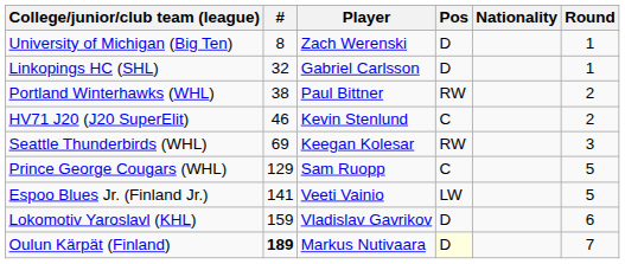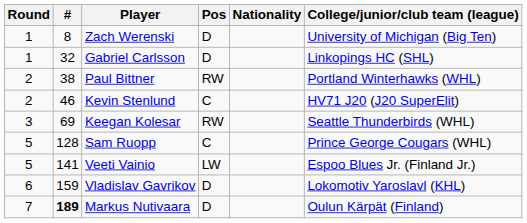 <table class="wikitable">
 <tr>
-<th>College/junior/club team (league)</th>
+<th>Round</th>
 <th>#</th>
 <th>Player</th>
 <th>Pos</th>
 <th>Nationality</th>
-<th>Round</th>
+<th>College/junior/club team (league)</th>
 </tr>
 <tr>
-<td><a href='#'>University of Michigan</a> (<a href='#'>Big Ten</a>)</td>
+<td style="text-align:center">1</td>
 <td style="text-align:center">8</td>
 <td><a href='#'>Zach Werenski</a></td>
 <td>D</td>
 <td></td>
-<td style="text-align:center">1</td>
+<td><a href='#'>University of Michigan</a> (<a href='#'>Big Ten</a>)</td>
 </tr>
 <tr>
-<td><a href='#'>Linkopings HC</a> (<a href='#'>SHL</a>)</td>
+<td style="text-align:center">1</td>
 <td style="text-align:center">32</td>
 <td><a href='#'>Gabriel Carlsson</a></td>
 <td>D</td>
 <td></td>
-<td style="text-align:center">1</td>
+<td><a href='#'>Linkopings HC</a> (<a href='#'>SHL</a>)</td>
 </tr>
 <tr>
-<td><a href='#'>Portland Winterhawks</a> (<a href='#'>WHL</a>)</td>
+<td style="text-align:center">2</td>
 <td style="text-align:center">38</td>
 <td><a href='#'>Paul Bittner</a></td>
 <td>RW</td>
 <td></td>
-<td style="text-align:center">2</td>
+<td><a href='#'>Portland Winterhawks</a> (<a href='#'>WHL</a>)</td>
 </tr>
 <tr>
-<td><a href='#'>HV71 J20</a> (<a href='#'>J20 SuperElit</a>)</td>
+<td style="text-align:center">2</td>
 <td style="text-align:center">46</td>
 <td><a href='#'>Kevin Stenlund</a></td>
 <td>C</td>
 <td></td>
-<td style="text-align:center">2</td>
+<td><a href='#'>HV71 J20</a> (<a href='#'>J20 SuperElit</a>)</td>
 </tr>
 <tr>
-<td><a href='#'>Seattle Thunderbirds</a> (WHL)</td>
+<td style="text-align:center">3</td>
 <td style="text-align:center">69</td>
 <td><a href='#'>Keegan Kolesar</a></td>
 <td>RW</td>
 <td></td>
-<td style="text-align:center">3</td>
+<td><a href='#'>Seattle Thunderbirds</a> (WHL)</td>
 </tr>
 <tr>
-<td><a href='#'>Prince George Cougars</a> (WHL)</td>
-<td style="text-align:center">129</td>
+<td style="text-align:center">5</td>
+<td style="text-align:center">128</td>
 <td><a href='#'>Sam Ruopp</a></td>
 <td>C</td>
 <td></td>
-<td style="text-align:center">5</td>
+<td><a href='#'>Prince George Cougars</a> (WHL)</td>
 </tr>
 <tr>
-<td><a href='#'>Espoo Blues</a> Jr. (Finland Jr.)</td>
+<td style="text-align:center">5</td>
 <td style="text-align:center">141</td>
 <td><a href='#'>Veeti Vainio</a></td>
 <td>LW</td>
 <td></td>
-<td style="text-align:center">5</td>
+<td><a href='#'>Espoo Blues</a> Jr. (Finland Jr.)</td>
 </tr>
 <tr>
-<td><a href='#'>Lokomotiv Yaroslavl</a> (<a href='#'>KHL</a>)</td>
+<td style="text-align:center">6</td>
 <td style="text-align:center">159</td>
 <td><a href='#'>Vladislav Gavrikov</a></td>
 <td>D</td>
 <td></td>
-<td style="text-align:center">6</td>
+<td><a href='#'>Lokomotiv Yaroslavl</a> (<a href='#'>KHL</a>)</td>
 </tr>
 <tr>
-<td><a href='#'>Oulun Kärpät</a> (<a href='#'>Finland</a>)</td>
+<td style="text-align:center">7</td>
 <td style="text-align:center"><strong>189</strong></td>
 <td><a href='#'>Markus Nutivaara</a></td>
-<td style="background: lightyellow;">D</td>
+<td>D</td>
 <td></td>
-<td style="text-align:center">7</td>
+<td><a href='#'>Oulun Kärpät</a> (<a href='#'>Finland</a>)</td>
 </tr>
 </table>
